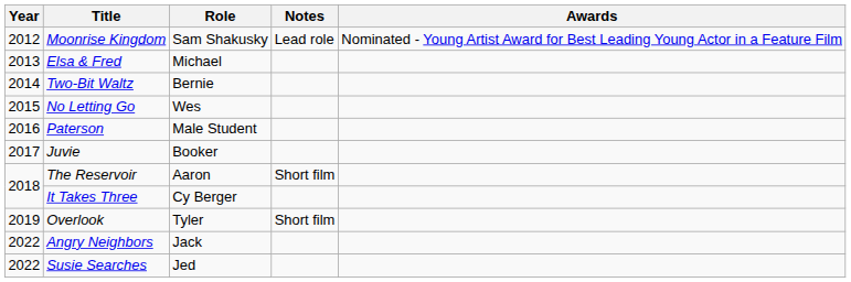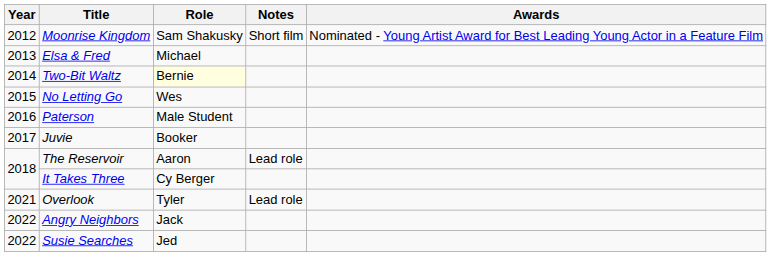 <table class="wikitable sortable">
 <tr>
 <th>Year</th>
 <th>Title</th>
 <th>Role</th>
 <th class="unsortable">Notes</th>
 <th class="unsortable">Awards</th>
 </tr>
 <tr>
 <td>2012</td>
 <td><em><a href='#'>Moonrise Kingdom</a></em></td>
 <td>Sam Shakusky</td>
-<td>Lead role</td>
+<td>Short film</td>
 <td>Nominated - <a href='#'>Young Artist Award for Best Leading Young Actor in a Feature Film</a></td>
 </tr>
 <tr>
 <td>2013</td>
 <td><em><a href='#'>Elsa & Fred</a></em></td>
 <td>Michael</td>
 <td></td>
 <td></td>
 </tr>
 <tr>
 <td>2014</td>
 <td><em><a href='#'>Two-Bit Waltz</a></em></td>
-<td>Bernie</td>
+<td style="background: lightyellow;">Bernie</td>
 <td></td>
 <td></td>
 </tr>
 <tr>
 <td>2015</td>
 <td><em><a href='#'>No Letting Go</a></em></td>
 <td>Wes</td>
 <td></td>
 <td></td>
 </tr>
 <tr>
 <td>2016</td>
 <td><em><a href='#'>Paterson</a></em></td>
 <td>Male Student</td>
 <td></td>
 <td></td>
 </tr>
 <tr>
 <td>2017</td>
 <td><em>Juvie</em></td>
 <td>Booker</td>
 <td></td>
 <td></td>
 </tr>
 <tr>
 <td rowspan="2">2018</td>
 <td><em>The Reservoir</em></td>
 <td>Aaron</td>
-<td>Short film</td>
+<td>Lead role</td>
 <td></td>
 </tr>
 <tr>
 <td><em><a href='#'>It Takes Three</a></em></td>
 <td>Cy Berger</td>
 <td></td>
 <td></td>
 </tr>
 <tr>
-<td>2019</td>
+<td>2021</td>
 <td><em>Overlook</em></td>
 <td>Tyler</td>
-<td>Short film</td>
+<td>Lead role</td>
 <td></td>
 </tr>
 <tr>
 <td>2022</td>
 <td><em><a href='#'>Angry Neighbors</a></em></td>
 <td>Jack</td>
 <td></td>
 <td></td>
 </tr>
 <tr>
 <td>2022</td>
 <td><em><a href='#'>Susie Searches</a></em></td>
 <td>Jed</td>
 <td></td>
 </tr>
 </table>
